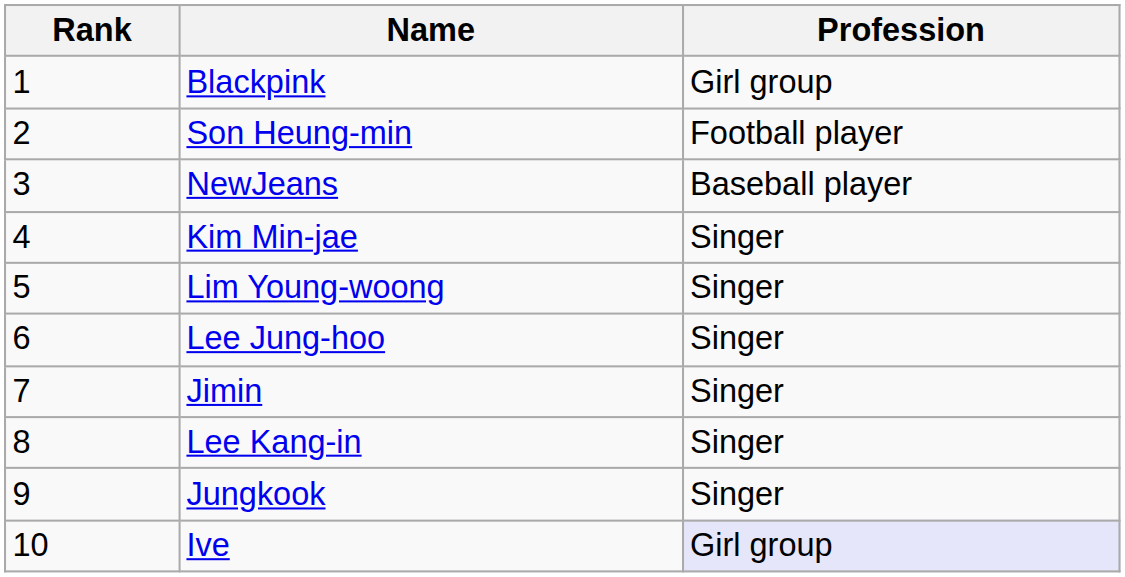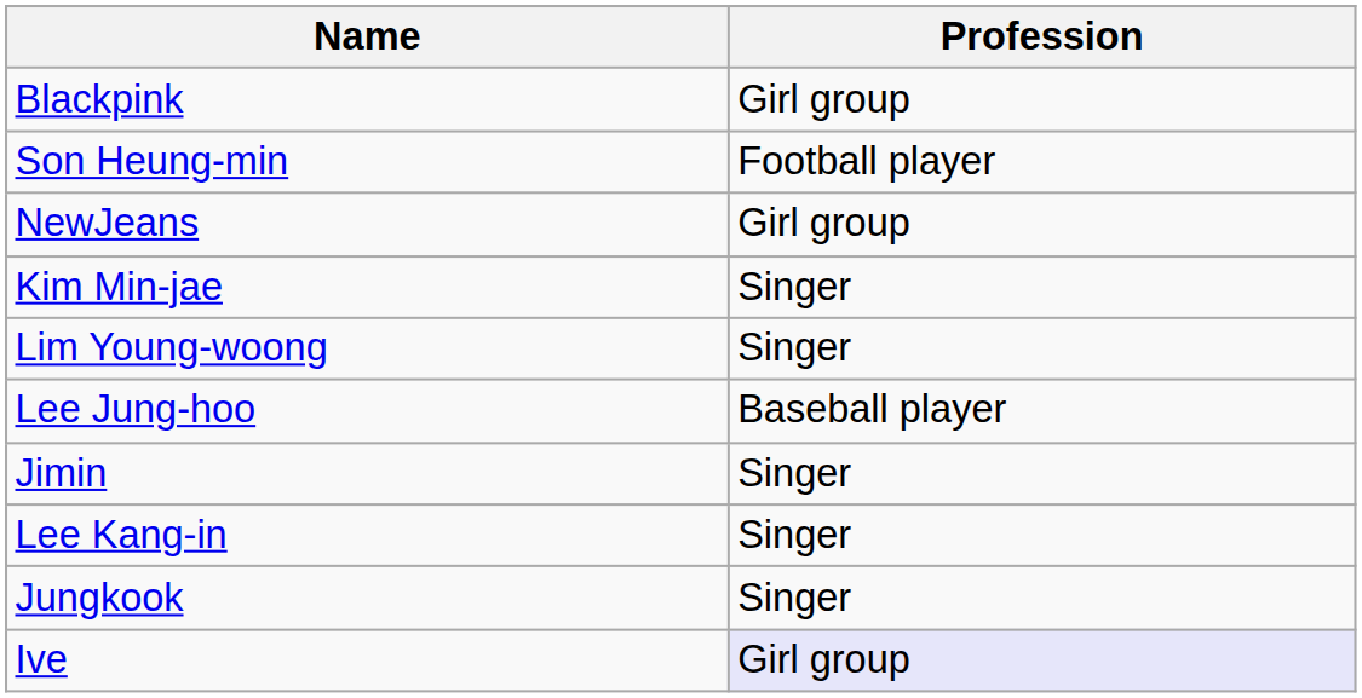 <table class="wikitable" style="width:550px">
 <tr>
-<th>Rank</th>
 <th>Name</th>
 <th>Profession</th>
 </tr>
 <tr>
-<td>1</td>
 <td><a href='#'>Blackpink</a></td>
 <td>Girl group</td>
 </tr>
 <tr>
-<td>2</td>
 <td><a href='#'>Son Heung-min</a></td>
 <td>Football player</td>
 </tr>
 <tr>
-<td>3</td>
 <td><a href='#'>NewJeans</a></td>
-<td>Baseball player</td>
+<td>Girl group</td>
 </tr>
 <tr>
-<td>4</td>
 <td><a href='#'>Kim Min-jae</a></td>
 <td>Singer</td>
 </tr>
 <tr>
-<td>5</td>
 <td><a href='#'>Lim Young-woong</a></td>
 <td>Singer</td>
 </tr>
 <tr>
-<td>6</td>
 <td><a href='#'>Lee Jung-hoo</a></td>
-<td>Singer</td>
+<td>Baseball player</td>
 </tr>
 <tr>
-<td>7</td>
 <td><a href='#'>Jimin</a></td>
 <td>Singer</td>
 </tr>
 <tr>
-<td>8</td>
 <td><a href='#'>Lee Kang-in</a></td>
 <td>Singer</td>
 </tr>
 <tr>
-<td>9</td>
 <td><a href='#'>Jungkook</a></td>
 <td>Singer</td>
 </tr>
 <tr>
-<td>10</td>
 <td><a href='#'>Ive</a></td>
 <td style="background: lavender;">Girl group</td>
 </tr>
 </table>
